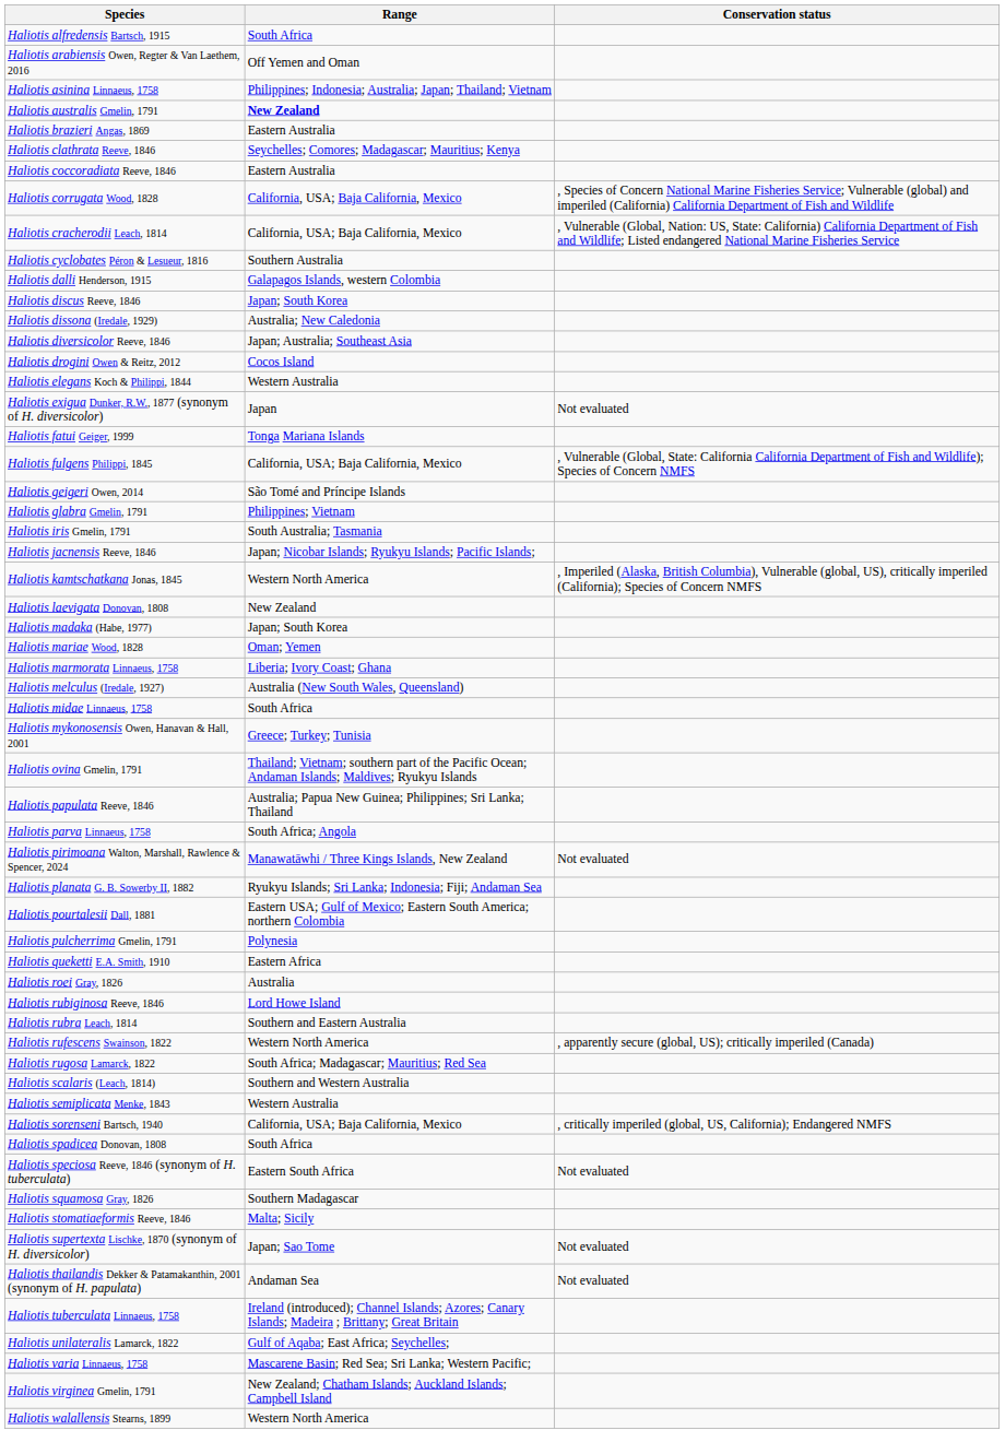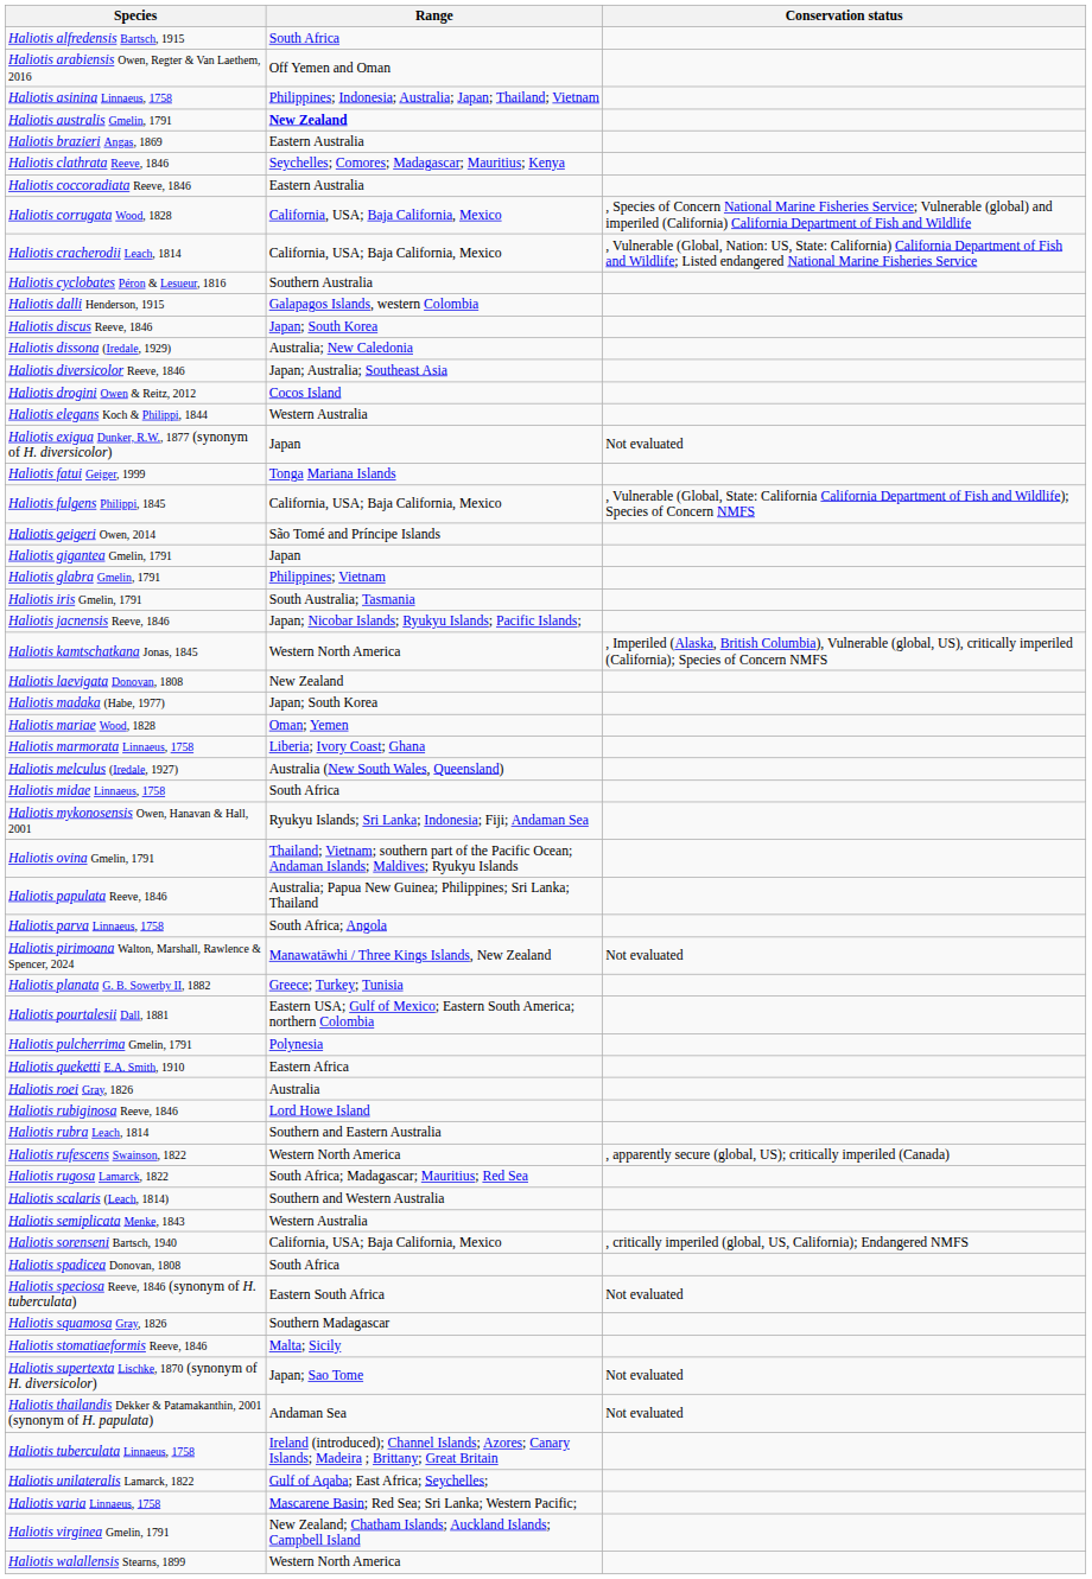 <table class="wikitable">
 <tr>
 <th>Species</th>
 <th>Range</th>
 <th>Conservation status</th>
 </tr>
 <tr>
 <td><em><a href='#'>Haliotis alfredensis</a></em> <small><a href='#'>Bartsch</a>, 1915</small></td>
 <td><a href='#'>South Africa</a></td>
 <td></td>
 </tr>
 <tr>
 <td><em><a href='#'>Haliotis arabiensis</a></em> <small>Owen, Regter & Van Laethem, 2016</small></td>
 <td>Off Yemen and Oman</td>
 <td></td>
 </tr>
 <tr>
 <td><em><a href='#'>Haliotis asinina</a></em> <small><a href='#'>Linnaeus</a>, <a href='#'>1758</a></small></td>
 <td><a href='#'>Philippines</a>; <a href='#'>Indonesia</a>; <a href='#'>Australia</a>; <a href='#'>Japan</a>; <a href='#'>Thailand</a>; <a href='#'>Vietnam</a></td>
 <td></td>
 </tr>
 <tr>
 <td><em><a href='#'>Haliotis australis</a></em> <small><a href='#'>Gmelin</a>, 1791</small></td>
 <td><strong><a href='#'>New Zealand</a></strong></td>
 <td></td>
 </tr>
 <tr>
 <td><em><a href='#'>Haliotis brazieri</a></em> <small><a href='#'>Angas</a>, 1869</small></td>
 <td>Eastern Australia</td>
 <td></td>
 </tr>
 <tr>
 <td><em><a href='#'>Haliotis clathrata</a></em> <small><a href='#'>Reeve</a>, 1846</small></td>
 <td><a href='#'>Seychelles</a>; <a href='#'>Comores</a>; <a href='#'>Madagascar</a>; <a href='#'>Mauritius</a>; <a href='#'>Kenya</a></td>
 <td></td>
 </tr>
 <tr>
 <td><em><a href='#'>Haliotis coccoradiata</a></em> <small>Reeve, 1846</small></td>
 <td>Eastern Australia</td>
 <td></td>
 </tr>
 <tr>
 <td><em><a href='#'>Haliotis corrugata</a></em> <small><a href='#'>Wood</a>, 1828</small></td>
 <td><a href='#'>California</a>, USA; <a href='#'>Baja California</a>, <a href='#'>Mexico</a></td>
 <td>, Species of Concern <a href='#'>National Marine Fisheries Service</a>; Vulnerable (global) and imperiled (California) <a href='#'>California Department of Fish and Wildlife</a></td>
 </tr>
 <tr>
 <td><em><a href='#'>Haliotis cracherodii</a></em> <small><a href='#'>Leach</a>, 1814</small></td>
 <td>California, USA; Baja California, Mexico</td>
 <td>, Vulnerable (Global, Nation: US, State: California) <a href='#'>California Department of Fish and Wildlife</a>; Listed endangered <a href='#'>National Marine Fisheries Service</a></td>
 </tr>
 <tr>
 <td><em><a href='#'>Haliotis cyclobates</a></em> <small><a href='#'>Péron</a> & <a href='#'>Lesueur</a>, 1816</small></td>
 <td>Southern Australia</td>
 <td></td>
 </tr>
 <tr>
 <td><em><a href='#'>Haliotis dalli</a></em> <small>Henderson, 1915</small></td>
 <td><a href='#'>Galapagos Islands</a>, western <a href='#'>Colombia</a></td>
 <td></td>
 </tr>
 <tr>
 <td><em><a href='#'>Haliotis discus</a></em> <small>Reeve, 1846</small></td>
 <td><a href='#'>Japan</a>; <a href='#'>South Korea</a></td>
 <td></td>
 </tr>
 <tr>
 <td><em><a href='#'>Haliotis dissona</a></em> <small>(<a href='#'>Iredale</a>, 1929)</small></td>
 <td>Australia; <a href='#'>New Caledonia</a></td>
 <td></td>
 </tr>
 <tr>
 <td><em><a href='#'>Haliotis diversicolor</a></em> <small>Reeve, 1846</small></td>
 <td>Japan; Australia; <a href='#'>Southeast Asia</a></td>
 <td></td>
 </tr>
 <tr>
 <td><em><a href='#'>Haliotis drogini</a></em> <small><a href='#'>Owen</a> & Reitz, 2012</small></td>
 <td><a href='#'>Cocos Island</a></td>
 <td></td>
 </tr>
 <tr>
 <td><em><a href='#'>Haliotis elegans</a></em> <small>Koch & <a href='#'>Philippi</a>, 1844</small></td>
 <td>Western Australia</td>
 <td></td>
 </tr>
 <tr>
 <td><em><a href='#'>Haliotis exigua</a></em> <small><a href='#'>Dunker, R.W.</a>, 1877</small> (synonym of <em>H. diversicolor</em>)</td>
 <td>Japan</td>
 <td>Not evaluated</td>
 </tr>
 <tr>
 <td><em><a href='#'>Haliotis fatui</a></em> <small><a href='#'>Geiger</a>, 1999</small></td>
 <td><a href='#'>Tonga</a> <a href='#'>Mariana Islands</a></td>
 <td></td>
 </tr>
 <tr>
 <td><em><a href='#'>Haliotis fulgens</a></em> <small><a href='#'>Philippi</a>, 1845</small></td>
 <td>California, USA; Baja California, Mexico</td>
 <td>, Vulnerable (Global, State: California <a href='#'>California Department of Fish and Wildlife</a>); Species of Concern <a href='#'>NMFS</a></td>
 </tr>
 <tr>
 <td><em><a href='#'>Haliotis geigeri</a></em> <small>Owen, 2014</small></td>
 <td>São Tomé and Príncipe Islands</td>
 <td></td>
 </tr>
 <tr>
+<td><em><a href='#'>Haliotis gigantea</a></em> <small>Gmelin, 1791</small></td>
+<td>Japan</td>
+<td></td>
+</tr>
+<tr>
 <td><em><a href='#'>Haliotis glabra</a></em> <small><a href='#'>Gmelin</a>, 1791</small></td>
 <td><a href='#'>Philippines</a>; <a href='#'>Vietnam</a></td>
 <td></td>
 </tr>
 <tr>
 <td><em><a href='#'>Haliotis iris</a></em> <small>Gmelin, 1791</small></td>
 <td>South Australia; <a href='#'>Tasmania</a></td>
 <td></td>
 </tr>
 <tr>
 <td><em><a href='#'>Haliotis jacnensis</a></em> <small>Reeve, 1846</small></td>
 <td>Japan; <a href='#'>Nicobar Islands</a>; <a href='#'>Ryukyu Islands</a>; <a href='#'>Pacific Islands</a>;</td>
 <td></td>
 </tr>
 <tr>
 <td><em><a href='#'>Haliotis kamtschatkana</a></em> <small>Jonas, 1845</small></td>
 <td>Western North America</td>
 <td>, Imperiled (<a href='#'>Alaska</a>, <a href='#'>British Columbia</a>), Vulnerable (global, US), critically imperiled (California); Species of Concern NMFS</td>
 </tr>
 <tr>
 <td><em><a href='#'>Haliotis laevigata</a></em> <small><a href='#'>Donovan</a>, 1808</small></td>
 <td>New Zealand</td>
 <td></td>
 </tr>
 <tr>
 <td><em><a href='#'>Haliotis madaka</a></em> <small>(Habe, 1977)</small></td>
 <td>Japan; South Korea</td>
 <td></td>
 </tr>
 <tr>
 <td><em><a href='#'>Haliotis mariae</a></em> <small><a href='#'>Wood</a>, 1828</small></td>
 <td><a href='#'>Oman</a>; <a href='#'>Yemen</a></td>
 <td></td>
 </tr>
 <tr>
 <td><em><a href='#'>Haliotis marmorata</a></em> <small><a href='#'>Linnaeus</a>, <a href='#'>1758</a></small></td>
 <td><a href='#'>Liberia</a>; <a href='#'>Ivory Coast</a>; <a href='#'>Ghana</a></td>
 <td></td>
 </tr>
 <tr>
 <td><em><a href='#'>Haliotis melculus</a></em> <small>(<a href='#'>Iredale</a>, 1927)</small></td>
 <td>Australia (<a href='#'>New South Wales</a>, <a href='#'>Queensland</a>)</td>
 <td></td>
 </tr>
 <tr>
 <td><em><a href='#'>Haliotis midae</a></em> <small><a href='#'>Linnaeus</a>, <a href='#'>1758</a></small></td>
 <td>South Africa</td>
 <td></td>
 </tr>
 <tr>
 <td><em><a href='#'>Haliotis mykonosensis</a></em> <small>Owen, Hanavan & Hall, 2001</small></td>
-<td><a href='#'>Greece</a>; <a href='#'>Turkey</a>; <a href='#'>Tunisia</a></td>
+<td>Ryukyu Islands; <a href='#'>Sri Lanka</a>; <a href='#'>Indonesia</a>; Fiji; <a href='#'>Andaman Sea</a></td>
 <td></td>
 </tr>
 <tr>
 <td><em><a href='#'>Haliotis ovina</a></em> <small>Gmelin, 1791</small></td>
 <td><a href='#'>Thailand</a>; <a href='#'>Vietnam</a>; southern part of the Pacific Ocean; <a href='#'>Andaman Islands</a>; <a href='#'>Maldives</a>; Ryukyu Islands</td>
 <td></td>
 </tr>
 <tr>
 <td><em><a href='#'>Haliotis papulata</a></em> <small>Reeve, 1846</small></td>
 <td>Australia; Papua New Guinea; Philippines; Sri Lanka; Thailand</td>
 <td></td>
 </tr>
 <tr>
 <td><em><a href='#'>Haliotis parva</a></em> <small><a href='#'>Linnaeus</a>, <a href='#'>1758</a></small></td>
 <td>South Africa; <a href='#'>Angola</a></td>
 <td></td>
 </tr>
 <tr>
 <td><em><a href='#'>Haliotis pirimoana</a></em> <small>Walton, Marshall, Rawlence & Spencer, 2024</small></td>
 <td><a href='#'>Manawatāwhi / Three Kings Islands</a>, New Zealand</td>
 <td>Not evaluated</td>
 </tr>
 <tr>
 <td><em><a href='#'>Haliotis planata</a></em> <small><a href='#'>G. B. Sowerby II</a>, 1882</small></td>
-<td>Ryukyu Islands; <a href='#'>Sri Lanka</a>; <a href='#'>Indonesia</a>; Fiji; <a href='#'>Andaman Sea</a></td>
+<td><a href='#'>Greece</a>; <a href='#'>Turkey</a>; <a href='#'>Tunisia</a></td>
 <td></td>
 </tr>
 <tr>
 <td><em><a href='#'>Haliotis pourtalesii</a></em> <small><a href='#'>Dall</a>, 1881</small></td>
 <td>Eastern USA; <a href='#'>Gulf of Mexico</a>; Eastern South America; northern <a href='#'>Colombia</a></td>
 <td></td>
 </tr>
 <tr>
 <td><em><a href='#'>Haliotis pulcherrima</a></em> <small>Gmelin, 1791</small></td>
 <td><a href='#'>Polynesia</a></td>
 <td></td>
 </tr>
 <tr>
 <td><em><a href='#'>Haliotis queketti</a></em> <small><a href='#'>E.A. Smith</a>, 1910</small></td>
 <td>Eastern Africa</td>
 <td></td>
 </tr>
 <tr>
 <td><em><a href='#'>Haliotis roei</a></em> <small><a href='#'>Gray</a>, 1826</small></td>
 <td>Australia</td>
 <td></td>
 </tr>
 <tr>
 <td><em><a href='#'>Haliotis rubiginosa</a></em> <small>Reeve, 1846</small></td>
 <td><a href='#'>Lord Howe Island</a></td>
 <td></td>
 </tr>
 <tr>
 <td><em><a href='#'>Haliotis rubra</a></em> <small><a href='#'>Leach</a>, 1814</small></td>
 <td>Southern and Eastern Australia</td>
 <td></td>
 </tr>
 <tr>
 <td><em><a href='#'>Haliotis rufescens</a></em> <small><a href='#'>Swainson</a>, 1822</small></td>
 <td>Western North America</td>
 <td>, apparently secure (global, US); critically imperiled (Canada)</td>
 </tr>
 <tr>
 <td><em><a href='#'>Haliotis rugosa</a></em> <small><a href='#'>Lamarck</a>, 1822</small></td>
 <td>South Africa; Madagascar; <a href='#'>Mauritius</a>; <a href='#'>Red Sea</a></td>
 <td></td>
 </tr>
 <tr>
 <td><em><a href='#'>Haliotis scalaris</a></em> <small>(<a href='#'>Leach</a>, 1814)</small></td>
 <td>Southern and Western Australia</td>
 <td></td>
 </tr>
 <tr>
 <td><em><a href='#'>Haliotis semiplicata</a></em> <small><a href='#'>Menke</a>, 1843</small></td>
 <td>Western Australia</td>
 <td></td>
 </tr>
 <tr>
 <td><em><a href='#'>Haliotis sorenseni</a></em> <small>Bartsch, 1940</small></td>
 <td>California, USA; Baja California, Mexico</td>
 <td>, critically imperiled (global, US, California); Endangered NMFS</td>
 </tr>
 <tr>
 <td><em><a href='#'>Haliotis spadicea</a></em> <small>Donovan, 1808</small></td>
 <td>South Africa</td>
 <td></td>
 </tr>
 <tr>
 <td><em><a href='#'>Haliotis speciosa</a></em> <small>Reeve, 1846</small> (synonym of <em>H. tuberculata</em>)</td>
 <td>Eastern South Africa</td>
 <td>Not evaluated</td>
 </tr>
 <tr>
 <td><em><a href='#'>Haliotis squamosa</a></em> <small><a href='#'>Gray</a>, 1826</small></td>
 <td>Southern Madagascar</td>
 <td></td>
 </tr>
 <tr>
 <td><em><a href='#'>Haliotis stomatiaeformis</a></em> <small>Reeve, 1846</small></td>
 <td><a href='#'>Malta</a>; <a href='#'>Sicily</a></td>
 <td></td>
 </tr>
 <tr>
 <td><em><a href='#'>Haliotis supertexta</a></em> <small><a href='#'>Lischke</a>, 1870</small> (synonym of <em>H. diversicolor</em>)</td>
 <td>Japan; <a href='#'>Sao Tome</a></td>
 <td>Not evaluated</td>
 </tr>
 <tr>
 <td><em><a href='#'>Haliotis thailandis</a></em> <small>Dekker & Patamakanthin, 2001</small> (synonym of <em>H. papulata</em>)</td>
 <td>Andaman Sea</td>
 <td>Not evaluated</td>
 </tr>
 <tr>
 <td><em><a href='#'>Haliotis tuberculata</a></em> <small><a href='#'>Linnaeus</a>, <a href='#'>1758</a></small></td>
 <td><a href='#'>Ireland</a> (introduced); <a href='#'>Channel Islands</a>; <a href='#'>Azores</a>; <a href='#'>Canary Islands</a>; <a href='#'>Madeira</a> ; <a href='#'>Brittany</a>; <a href='#'>Great Britain</a></td>
 <td></td>
 </tr>
 <tr>
 <td><em><a href='#'>Haliotis unilateralis</a></em> <small>Lamarck, 1822</small></td>
 <td><a href='#'>Gulf of Aqaba</a>; East Africa; <a href='#'>Seychelles</a>;</td>
 <td></td>
 </tr>
 <tr>
 <td><em><a href='#'>Haliotis varia</a></em> <small><a href='#'>Linnaeus</a>, <a href='#'>1758</a></small></td>
 <td><a href='#'>Mascarene Basin</a>; Red Sea; Sri Lanka; Western Pacific;</td>
 <td></td>
 </tr>
 <tr>
 <td><em><a href='#'>Haliotis virginea</a></em> <small>Gmelin, 1791</small></td>
 <td>New Zealand; <a href='#'>Chatham Islands</a>; <a href='#'>Auckland Islands</a>; <a href='#'>Campbell Island</a></td>
 <td></td>
 </tr>
 <tr>
 <td><em><a href='#'>Haliotis walallensis</a></em> <small>Stearns, 1899</small></td>
 <td>Western North America</td>
 <td></td>
 </tr>
 </table>
